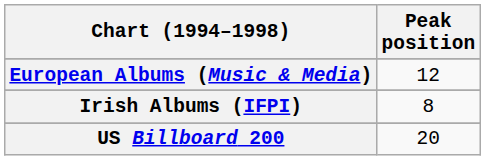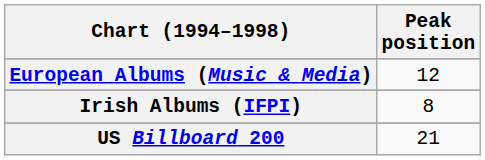 <table class="wikitable sortable plainrowheaders" style="text-align:center">
 <tr>
 <th scope="col">Chart (1994–1998)</th>
 <th scope="col">Peak<br>position</th>
 </tr>
 <tr>
 </tr>
 <tr>
 </tr>
 <tr>
 </tr>
 <tr>
 </tr>
 <tr>
 </tr>
 <tr>
 <th scope="row"><a href='#'>European Albums</a> (<em><a href='#'>Music & Media</a></em>)</th>
 <td>12</td>
 </tr>
 <tr>
 </tr>
 <tr>
 </tr>
 <tr>
 </tr>
 <tr>
 <th scope="row">Irish Albums (<a href='#'>IFPI</a>)</th>
 <td>8</td>
 </tr>
 <tr>
 </tr>
 <tr>
 </tr>
 <tr>
 </tr>
 <tr>
 </tr>
 <tr>
 <th scope="row">US <a href='#'><em>Billboard</em> 200</a></th>
-<td>20</td>
+<td>21</td>
 </tr>
 </table>
